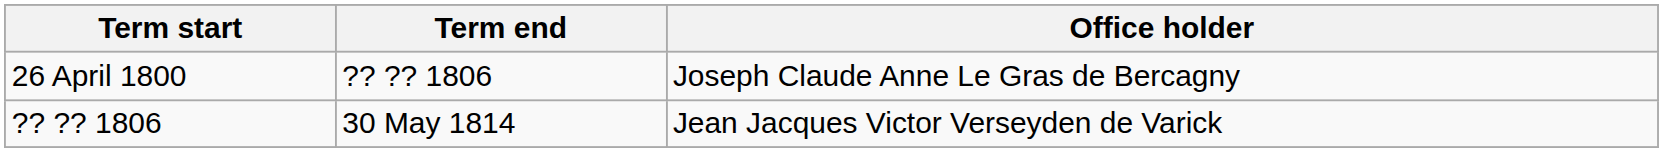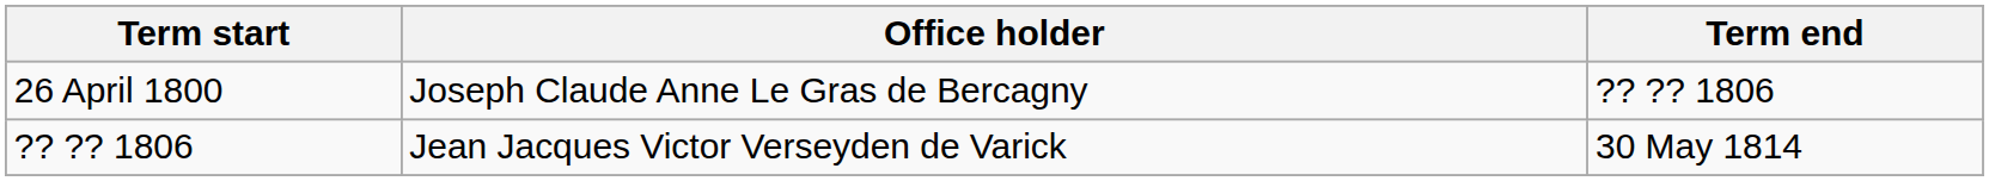 <table class="wikitable" style="width: 70%;">
 <tr>
 <th align="left" style="width: 20%;">Term start</th>
+<th align="left">Office holder</th>
 <th align="left" style="width: 20%;">Term end</th>
-<th align="left">Office holder</th>
 </tr>
 <tr valign="top">
 <td>26 April 1800</td>
+<td>Joseph Claude Anne Le Gras de Bercagny</td>
 <td>?? ?? 1806</td>
-<td>Joseph Claude Anne Le Gras de Bercagny</td>
 </tr>
 <tr valign="top">
 <td>?? ?? 1806</td>
+<td>Jean Jacques Victor Verseyden de Varick</td>
 <td>30 May 1814</td>
-<td>Jean Jacques Victor Verseyden de Varick</td>
 </tr>
 </table>
